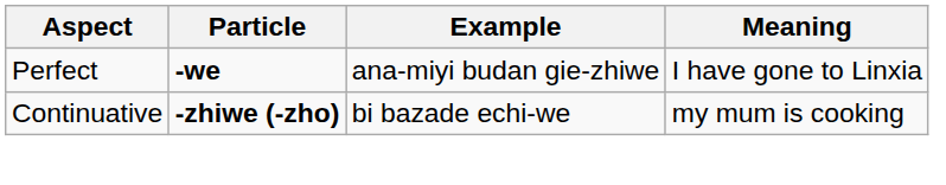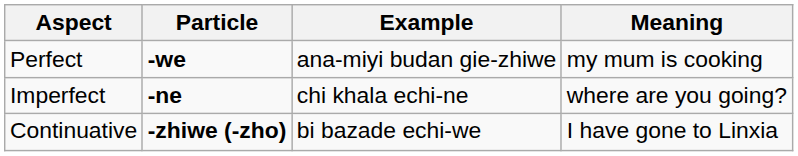 <table class="wikitable">
 <tr>
 <th>Aspect</th>
 <th>Particle</th>
 <th>Example</th>
 <th>Meaning</th>
 </tr>
 <tr>
 <td>Perfect</td>
 <td><strong>-we</strong></td>
 <td>ana-miyi budan gie-zhiwe</td>
-<td>I have gone to Linxia</td>
+<td>my mum is cooking</td>
+</tr>
+<tr>
+<td>Imperfect</td>
+<td><strong>-ne</strong></td>
+<td>chi khala echi-ne</td>
+<td>where are you going?</td>
 </tr>
 <tr>
 <td>Continuative</td>
 <td><strong>-zhiwe (-zho)</strong></td>
 <td>bi bazade echi-we</td>
-<td>my mum is cooking</td>
+<td>I have gone to Linxia</td>
 </tr>
 </table>
